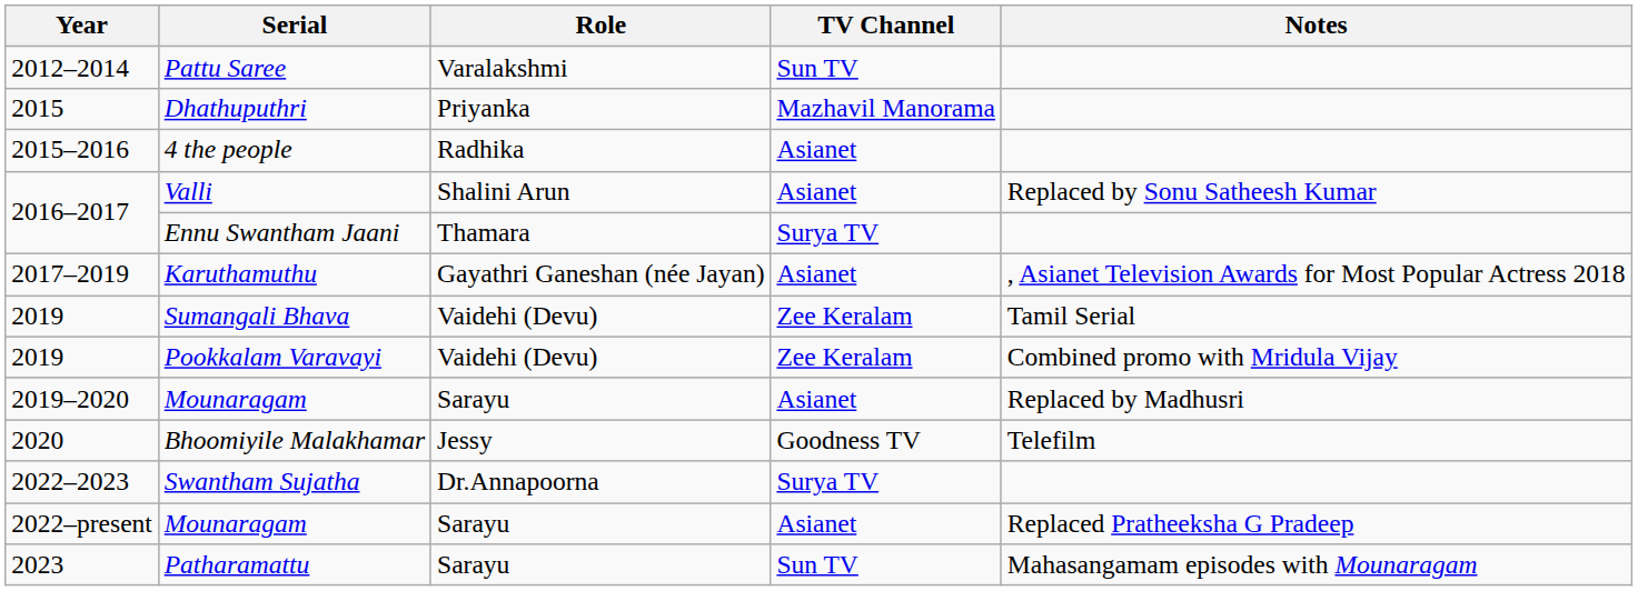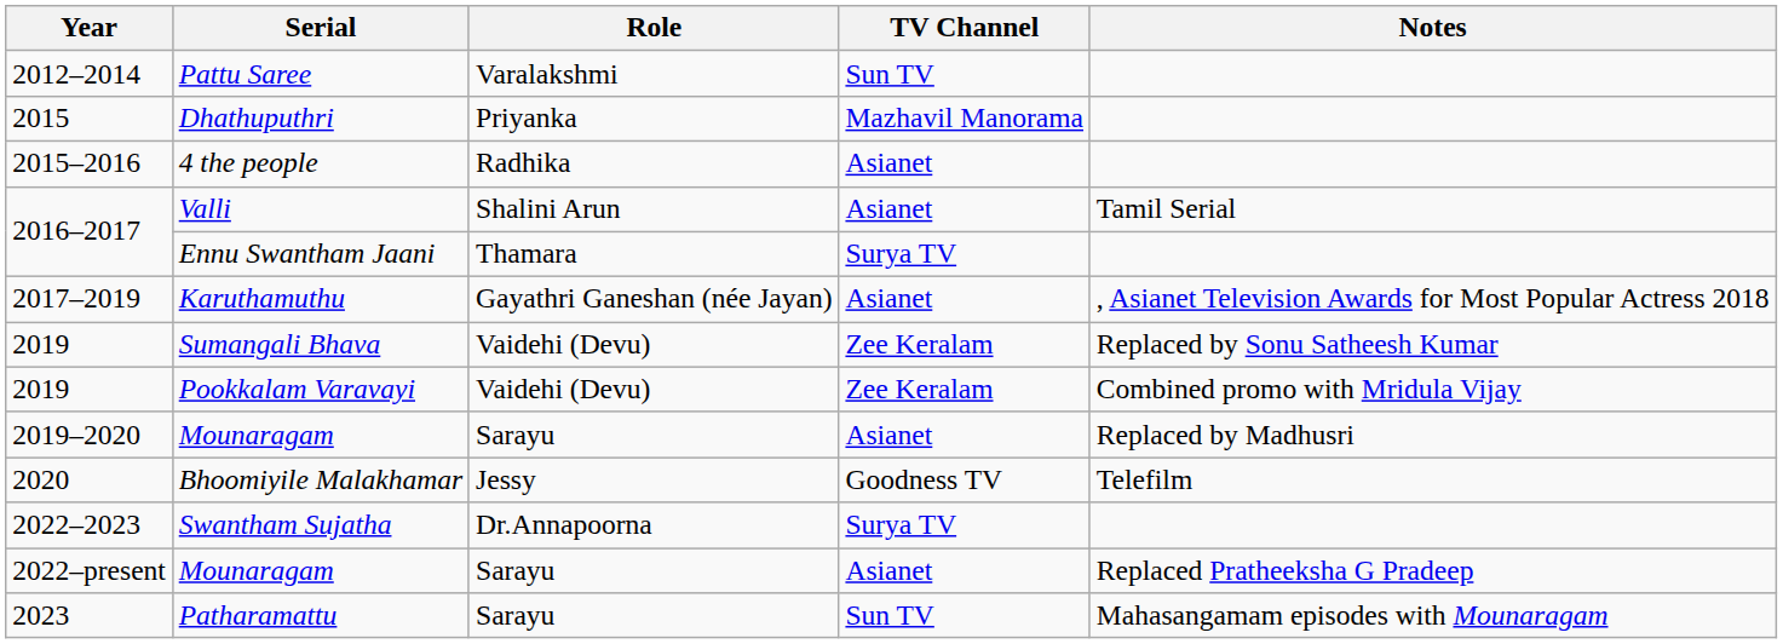 <table class="wikitable sortable">
 <tr>
 <th scope="col">Year</th>
 <th scope="col">Serial</th>
 <th scope="col">Role</th>
 <th scope="col">TV Channel</th>
 <th class="unsortable" scope="col">Notes</th>
 </tr>
 <tr>
 <td>2012–2014</td>
 <td><em><a href='#'>Pattu Saree</a></em></td>
 <td>Varalakshmi</td>
 <td><a href='#'>Sun TV</a></td>
 <td></td>
 </tr>
 <tr>
 <td>2015</td>
 <td><em><a href='#'>Dhathuputhri</a></em></td>
 <td>Priyanka</td>
 <td><a href='#'>Mazhavil Manorama</a></td>
 <td></td>
 </tr>
 <tr>
 <td>2015–2016</td>
 <td><em>4 the people</em></td>
 <td>Radhika</td>
 <td><a href='#'>Asianet</a></td>
 <td></td>
 </tr>
 <tr>
 <td rowspan=2>2016–2017</td>
 <td><em><a href='#'>Valli</a></em></td>
 <td>Shalini Arun</td>
 <td><a href='#'>Asianet</a></td>
-<td>Replaced by <a href='#'>Sonu Satheesh Kumar</a></td>
+<td>Tamil Serial</td>
 </tr>
 <tr>
 <td><em>Ennu Swantham Jaani</em></td>
 <td>Thamara</td>
 <td><a href='#'>Surya TV</a></td>
 <td></td>
 </tr>
 <tr>
 <td>2017–2019</td>
 <td><em><a href='#'>Karuthamuthu</a></em></td>
 <td>Gayathri Ganeshan (née Jayan)</td>
 <td><a href='#'>Asianet</a></td>
 <td> , <a href='#'>Asianet Television Awards</a> for Most Popular Actress 2018</td>
 </tr>
 <tr>
 <td>2019</td>
 <td><em><a href='#'>Sumangali Bhava</a></em></td>
 <td>Vaidehi (Devu)</td>
 <td><a href='#'>Zee Keralam</a></td>
-<td>Tamil Serial</td>
+<td>Replaced by <a href='#'>Sonu Satheesh Kumar</a></td>
 </tr>
 <tr>
 <td>2019</td>
 <td><em><a href='#'>Pookkalam Varavayi</a></em></td>
 <td>Vaidehi (Devu)</td>
 <td><a href='#'>Zee Keralam</a></td>
 <td>Combined promo with <a href='#'>Mridula Vijay</a></td>
 </tr>
 <tr>
 <td>2019–2020</td>
 <td><em><a href='#'>Mounaragam</a></em></td>
 <td>Sarayu</td>
 <td><a href='#'>Asianet</a></td>
 <td>Replaced by Madhusri</td>
 </tr>
 <tr>
 <td>2020</td>
 <td><em>Bhoomiyile Malakhamar</em></td>
 <td>Jessy</td>
 <td>Goodness TV</td>
 <td>Telefilm</td>
 </tr>
 <tr>
 <td>2022–2023</td>
 <td><em><a href='#'>Swantham Sujatha</a></em></td>
 <td>Dr.Annapoorna</td>
 <td><a href='#'>Surya TV</a></td>
 <td></td>
 </tr>
 <tr>
 <td>2022–present</td>
 <td><em><a href='#'>Mounaragam</a></em></td>
 <td>Sarayu</td>
 <td><a href='#'>Asianet</a></td>
 <td>Replaced <a href='#'>Pratheeksha G Pradeep</a></td>
 </tr>
 <tr>
 <td>2023</td>
 <td><em><a href='#'>Patharamattu</a></em></td>
 <td>Sarayu</td>
 <td><a href='#'>Sun TV</a></td>
 <td>Mahasangamam episodes with <em><a href='#'>Mounaragam</a></em></td>
 </tr>
 </table>
